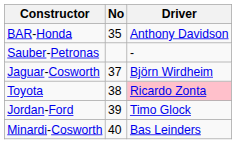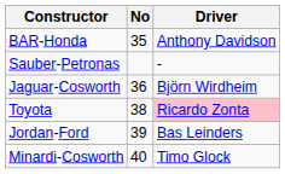 <table class="wikitable" style="font-size: 95%">
 <tr>
 <th>Constructor</th>
 <th>No</th>
 <th>Driver</th>
 </tr>
 <tr>
 <td><a href='#'>BAR</a>-<a href='#'>Honda</a></td>
 <td>35</td>
 <td> <a href='#'>Anthony Davidson</a></td>
 </tr>
 <tr>
 <td><a href='#'>Sauber</a>-<a href='#'>Petronas</a></td>
 <td></td>
 <td>-</td>
 </tr>
 <tr>
 <td><a href='#'>Jaguar</a>-<a href='#'>Cosworth</a></td>
-<td>37</td>
+<td>36</td>
 <td> <a href='#'>Björn Wirdheim</a></td>
 </tr>
 <tr>
 <td><a href='#'>Toyota</a></td>
 <td>38</td>
 <td style="background: pink;"> <a href='#'>Ricardo Zonta</a></td>
 </tr>
 <tr>
 <td><a href='#'>Jordan</a>-<a href='#'>Ford</a></td>
 <td>39</td>
-<td> <a href='#'>Timo Glock</a></td>
+<td> <a href='#'>Bas Leinders</a></td>
 </tr>
 <tr>
 <td><a href='#'>Minardi</a>-<a href='#'>Cosworth</a></td>
 <td>40</td>
-<td> <a href='#'>Bas Leinders</a></td>
+<td> <a href='#'>Timo Glock</a></td>
 </tr>
 </table>
